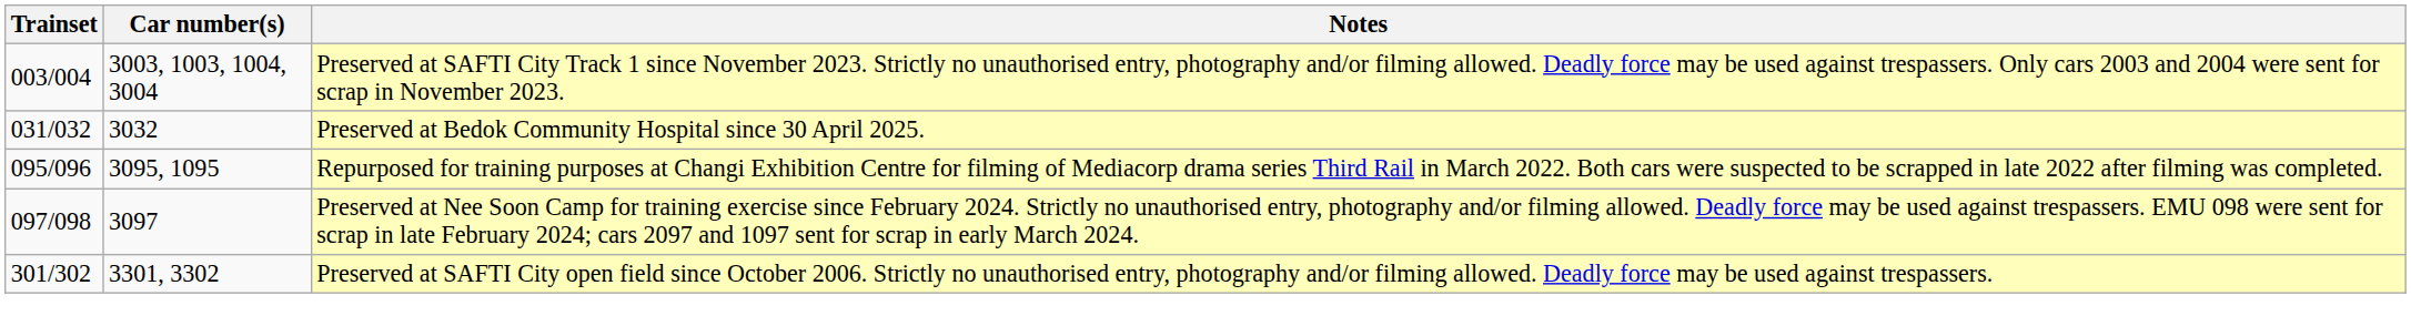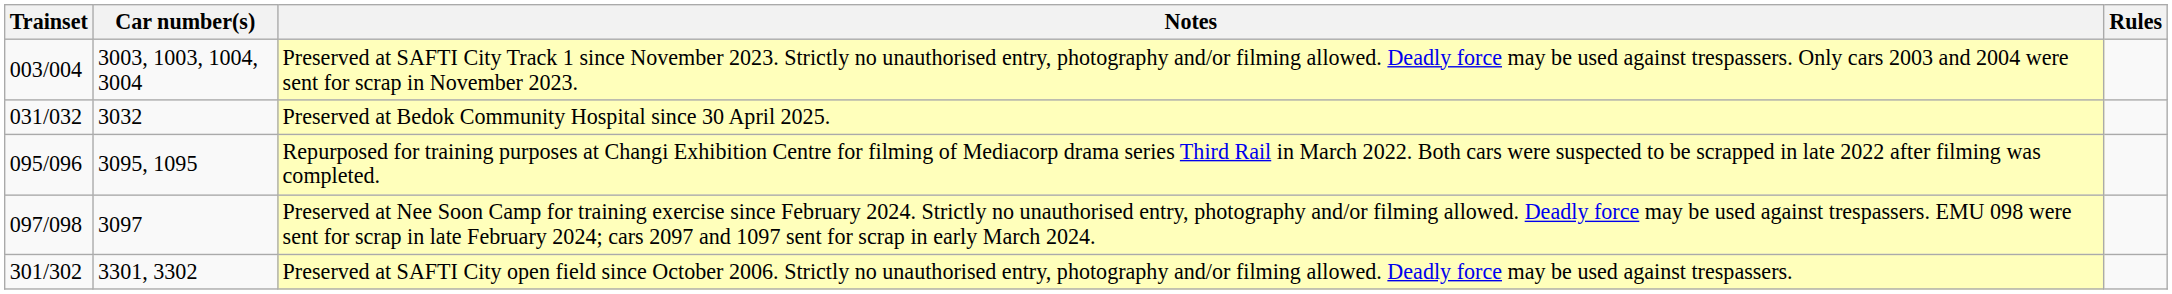 <table class="wikitable sortable">
 <tr>
 <th>Trainset</th>
 <th>Car number(s)</th>
 <th class="unsortable">Notes</th>
+<th>Rules</th>
 </tr>
 <tr>
 <td>003/004</td>
 <td>3003, 1003, 1004, 3004</td>
 <td style="background:#ffb">Preserved at SAFTI City Track 1 since November 2023. Strictly no unauthorised entry, photography and/or filming allowed. <a href='#'>Deadly force</a> may be used against trespassers. Only cars 2003 and 2004 were sent for scrap in November 2023.</td>
+<td></td>
 </tr>
 <tr>
 <td>031/032</td>
 <td>3032</td>
 <td style="background:#ffb">Preserved at Bedok Community Hospital since 30 April 2025.</td>
+<td></td>
 </tr>
 <tr>
 <td>095/096</td>
 <td>3095, 1095</td>
 <td style="background:#ffb">Repurposed for training purposes at Changi Exhibition Centre for filming of Mediacorp drama series <a href='#'>Third Rail</a> in March 2022. Both cars were suspected to be scrapped in late 2022 after filming was completed.</td>
+<td></td>
 </tr>
 <tr>
 <td>097/098</td>
 <td>3097</td>
 <td style="background:#ffb">Preserved at Nee Soon Camp for training exercise since February 2024. Strictly no unauthorised entry, photography and/or filming allowed. <a href='#'>Deadly force</a> may be used against trespassers. EMU 098 were sent for scrap in late February 2024; cars 2097 and 1097 sent for scrap in early March 2024.</td>
+<td></td>
 </tr>
 <tr>
 <td>301/302</td>
 <td>3301, 3302</td>
 <td style="background:#ffb">Preserved at SAFTI City open field since October 2006. Strictly no unauthorised entry, photography and/or filming allowed. <a href='#'>Deadly force</a> may be used against trespassers.</td>
+<td></td>
 </tr>
 </table>
